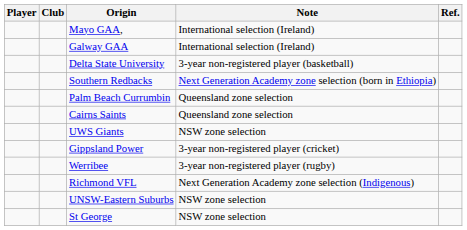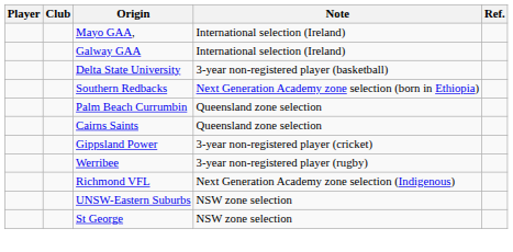 <table class="wikitable sortable">
 <tr>
 <th>Player</th>
 <th>Club</th>
 <th>Origin</th>
 <th>Note</th>
 <th class=unsortable>Ref.</th>
 </tr>
 <tr>
 <td></td>
 <td></td>
 <td><a href='#'>Mayo GAA</a>, </td>
 <td>International selection (Ireland)</td>
 <td></td>
 </tr>
 <tr>
 <td></td>
 <td></td>
 <td><a href='#'>Galway GAA</a></td>
 <td>International selection (Ireland)</td>
 <td></td>
 </tr>
 <tr>
 <td></td>
 <td></td>
 <td><a href='#'>Delta State University</a></td>
 <td>3-year non-registered player (basketball)</td>
 <td></td>
 </tr>
 <tr>
 <td></td>
 <td></td>
 <td><a href='#'>Southern Redbacks</a></td>
 <td><a href='#'>Next Generation Academy zone</a> selection (born in <a href='#'>Ethiopia</a>)</td>
 <td></td>
 </tr>
 <tr>
 <td></td>
 <td></td>
 <td><a href='#'>Palm Beach Currumbin</a></td>
 <td>Queensland zone selection</td>
 <td></td>
 </tr>
 <tr>
 <td></td>
 <td></td>
 <td><a href='#'>Cairns Saints</a></td>
 <td>Queensland zone selection</td>
 <td></td>
 </tr>
 <tr>
 <td></td>
 <td></td>
-<td><a href='#'>UWS Giants</a></td>
-<td>NSW zone selection</td>
-<td></td>
-</tr>
-<tr>
-<td></td>
-<td></td>
 <td><a href='#'>Gippsland Power</a></td>
 <td>3-year non-registered player (cricket)</td>
 <td></td>
 </tr>
 <tr>
 <td></td>
 <td></td>
 <td><a href='#'>Werribee</a></td>
 <td>3-year non-registered player (rugby)</td>
 <td></td>
 </tr>
 <tr>
 <td></td>
 <td></td>
 <td><a href='#'>Richmond VFL</a></td>
 <td>Next Generation Academy zone selection (<a href='#'>Indigenous</a>)</td>
 <td></td>
 </tr>
 <tr>
 <td></td>
 <td></td>
 <td><a href='#'>UNSW-Eastern Suburbs</a></td>
 <td>NSW zone selection</td>
 <td></td>
 </tr>
 <tr>
 <td></td>
 <td></td>
 <td><a href='#'>St George</a></td>
 <td>NSW zone selection</td>
 <td></td>
 </tr>
 </table>
